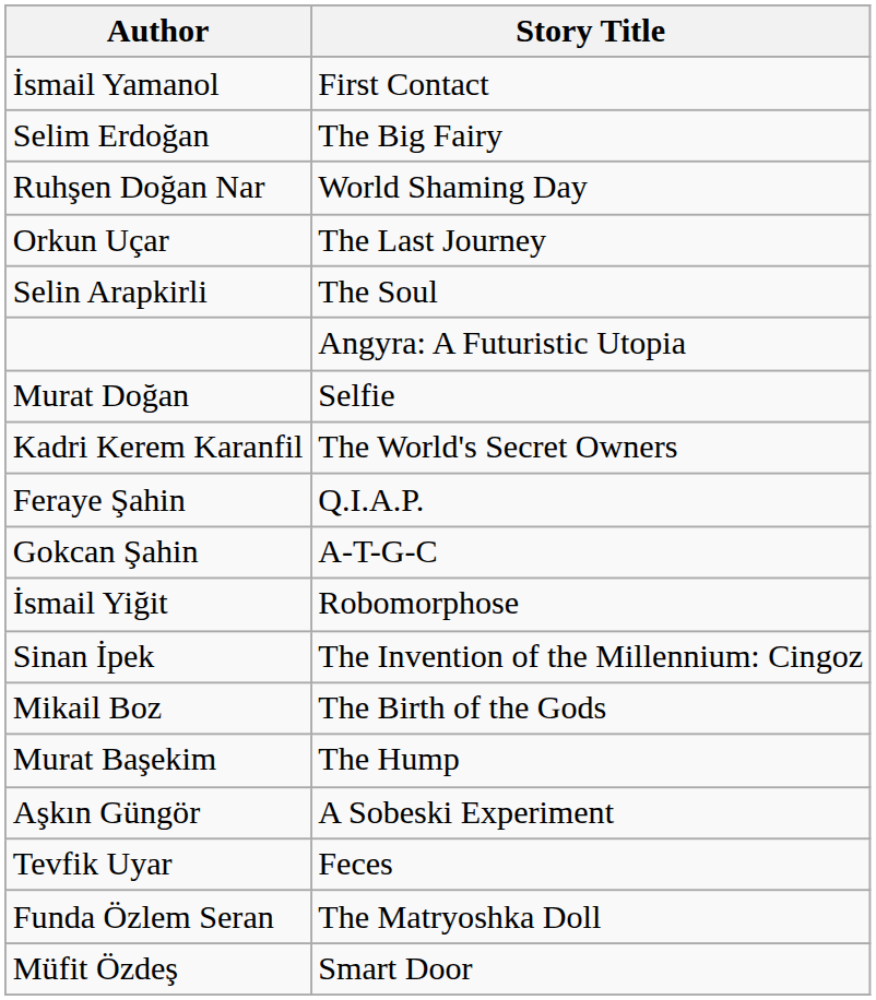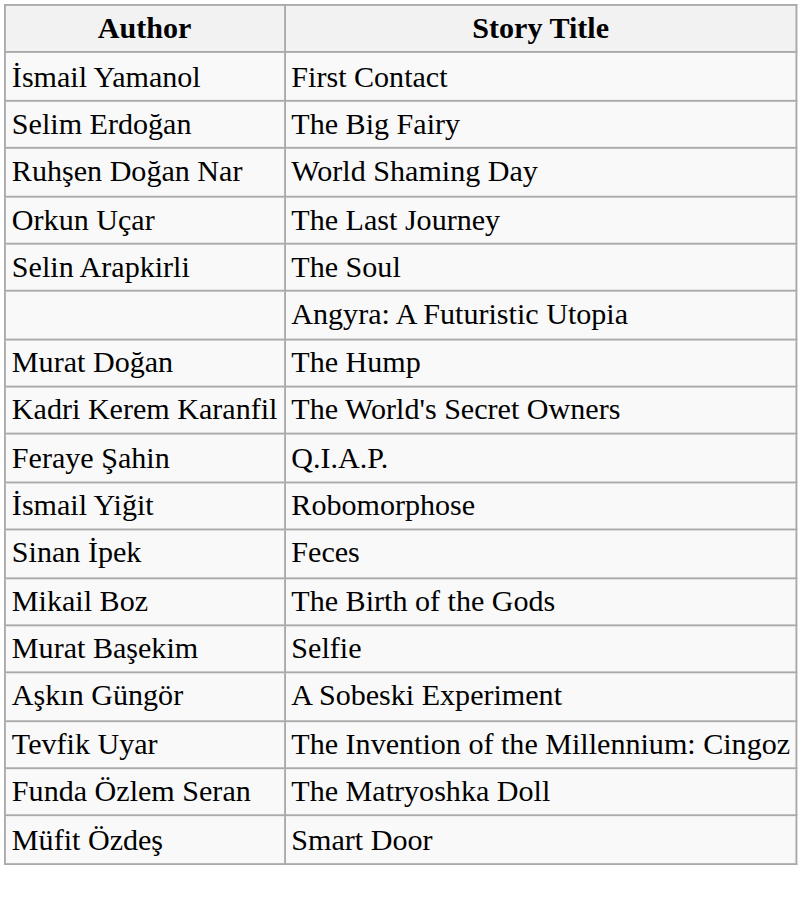 <table class="wikitable">
 <tr>
 <th>Author</th>
 <th>Story Title</th>
 </tr>
 <tr>
 <td>İsmail Yamanol</td>
 <td>First Contact</td>
 </tr>
 <tr>
 <td>Selim Erdoğan</td>
 <td>The Big Fairy</td>
 </tr>
 <tr>
 <td>Ruhşen Doğan Nar</td>
 <td>World Shaming Day</td>
 </tr>
 <tr>
 <td>Orkun Uçar</td>
 <td>The Last Journey</td>
 </tr>
 <tr>
 <td>Selin Arapkirli</td>
 <td>The Soul</td>
 </tr>
 <tr>
 <td></td>
 <td>Angyra: A Futuristic Utopia</td>
 </tr>
 <tr>
 <td>Murat Doğan</td>
-<td>Selfie</td>
+<td>The Hump</td>
 </tr>
 <tr>
 <td>Kadri Kerem Karanfil</td>
 <td>The World's Secret Owners</td>
 </tr>
 <tr>
 <td>Feraye Şahin</td>
 <td>Q.I.A.P.</td>
 </tr>
 <tr>
-<td>Gokcan Şahin</td>
-<td>A-T-G-C</td>
-</tr>
-<tr>
 <td>İsmail Yiğit</td>
 <td>Robomorphose</td>
 </tr>
 <tr>
 <td>Sinan İpek</td>
-<td>The Invention of the Millennium: Cingoz</td>
+<td>Feces</td>
 </tr>
 <tr>
 <td>Mikail Boz</td>
 <td>The Birth of the Gods</td>
 </tr>
 <tr>
 <td>Murat Başekim</td>
-<td>The Hump</td>
+<td>Selfie</td>
 </tr>
 <tr>
 <td>Aşkın Güngör</td>
 <td>A Sobeski Experiment</td>
 </tr>
 <tr>
 <td>Tevfik Uyar</td>
-<td>Feces</td>
+<td>The Invention of the Millennium: Cingoz</td>
 </tr>
 <tr>
 <td>Funda Özlem Seran</td>
 <td>The Matryoshka Doll</td>
 </tr>
 <tr>
 <td>Müfit Özdeş</td>
 <td>Smart Door</td>
 </tr>
 </table>
